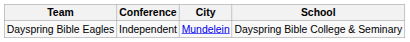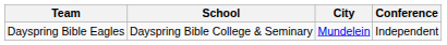 <table class="sortable wikitable">
 <tr>
 <th>Team</th>
+<th>School</th>
+<th>City</th>
 <th>Conference</th>
-<th>City</th>
-<th>School</th>
 </tr>
 <tr>
 <td>Dayspring Bible Eagles</td>
+<td>Dayspring Bible College & Seminary</td>
+<td><a href='#'>Mundelein</a></td>
 <td>Independent</td>
-<td><a href='#'>Mundelein</a></td>
-<td>Dayspring Bible College & Seminary</td>
 </tr>
 </table>
